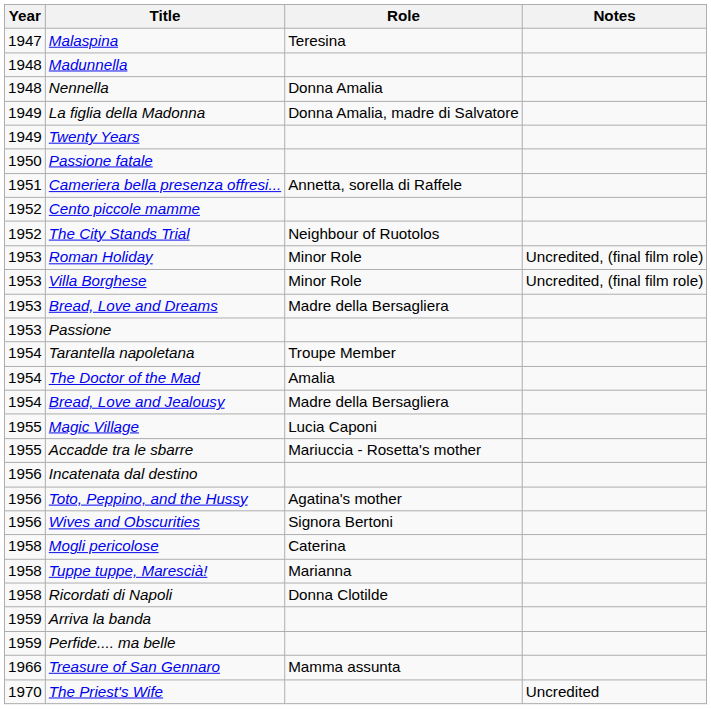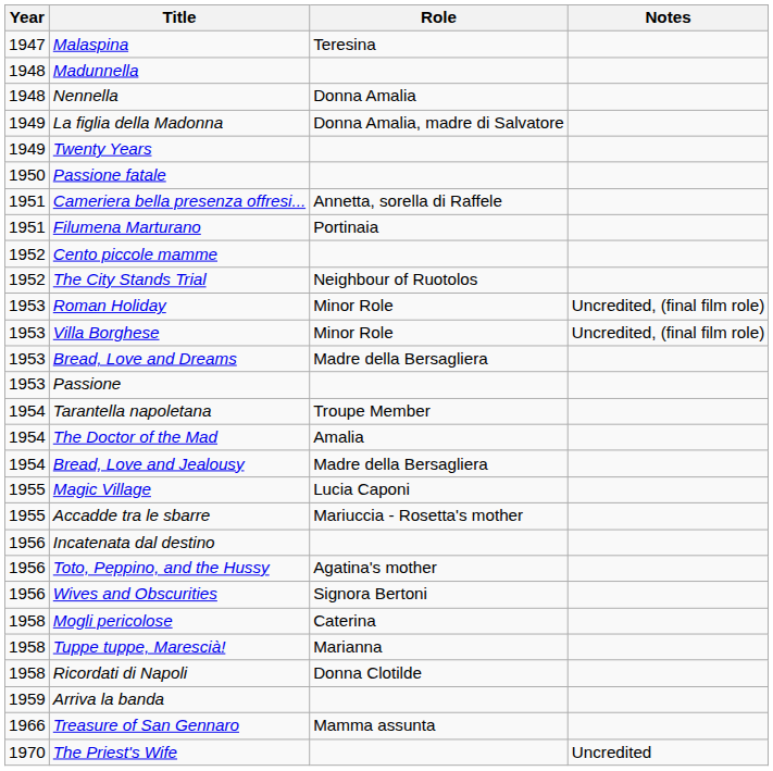 <table class="wikitable">
 <tr>
 <th>Year</th>
 <th>Title</th>
 <th>Role</th>
 <th>Notes</th>
 </tr>
 <tr>
 <td>1947</td>
 <td><em><a href='#'>Malaspina</a></em></td>
 <td>Teresina</td>
 <td></td>
 </tr>
 <tr>
 <td>1948</td>
 <td><em><a href='#'>Madunnella</a></em></td>
 <td></td>
 <td></td>
 </tr>
 <tr>
 <td>1948</td>
 <td><em>Nennella</em></td>
 <td>Donna Amalia</td>
 <td></td>
 </tr>
 <tr>
 <td>1949</td>
 <td><em>La figlia della Madonna</em></td>
 <td>Donna Amalia, madre di Salvatore</td>
 <td></td>
 </tr>
 <tr>
 <td>1949</td>
 <td><em><a href='#'>Twenty Years</a></em></td>
 <td></td>
 <td></td>
 </tr>
 <tr>
 <td>1950</td>
 <td><em><a href='#'>Passione fatale</a></em></td>
 <td></td>
 <td></td>
 </tr>
 <tr>
 <td>1951</td>
 <td><em><a href='#'>Cameriera bella presenza offresi...</a></em></td>
 <td>Annetta, sorella di Raffele</td>
+<td></td>
+</tr>
+<tr>
+<td>1951</td>
+<td><em><a href='#'>Filumena Marturano</a></em></td>
+<td>Portinaia</td>
 <td></td>
 </tr>
 <tr>
 <td>1952</td>
 <td><em><a href='#'>Cento piccole mamme</a></em></td>
 <td></td>
 <td></td>
 </tr>
 <tr>
 <td>1952</td>
 <td><em><a href='#'>The City Stands Trial</a></em></td>
 <td>Neighbour of Ruotolos</td>
 <td></td>
 </tr>
 <tr>
 <td>1953</td>
 <td><em><a href='#'>Roman Holiday</a></em></td>
 <td>Minor Role</td>
 <td>Uncredited, (final film role)</td>
 </tr>
 <tr>
 <td>1953</td>
 <td><em><a href='#'>Villa Borghese</a></em></td>
 <td>Minor Role</td>
 <td>Uncredited, (final film role)</td>
 </tr>
 <tr>
 <td>1953</td>
 <td><em><a href='#'>Bread, Love and Dreams</a></em></td>
 <td>Madre della Bersagliera</td>
 <td></td>
 </tr>
 <tr>
 <td>1953</td>
 <td><em>Passione</em></td>
 <td></td>
 <td></td>
 </tr>
 <tr>
 <td>1954</td>
 <td><em>Tarantella napoletana</em></td>
 <td>Troupe Member</td>
 <td></td>
 </tr>
 <tr>
 <td>1954</td>
 <td><em><a href='#'>The Doctor of the Mad</a></em></td>
 <td>Amalia</td>
 <td></td>
 </tr>
 <tr>
 <td>1954</td>
 <td><em><a href='#'>Bread, Love and Jealousy</a></em></td>
 <td>Madre della Bersagliera</td>
 <td></td>
 </tr>
 <tr>
 <td>1955</td>
 <td><em><a href='#'>Magic Village</a></em></td>
 <td>Lucia Caponi</td>
 <td></td>
 </tr>
 <tr>
 <td>1955</td>
 <td><em>Accadde tra le sbarre</em></td>
 <td>Mariuccia - Rosetta's mother</td>
 <td></td>
 </tr>
 <tr>
 <td>1956</td>
 <td><em>Incatenata dal destino</em></td>
 <td></td>
 <td></td>
 </tr>
 <tr>
 <td>1956</td>
 <td><em><a href='#'>Toto, Peppino, and the Hussy</a></em></td>
 <td>Agatina's mother</td>
 <td></td>
 </tr>
 <tr>
 <td>1956</td>
 <td><em><a href='#'>Wives and Obscurities</a></em></td>
 <td>Signora Bertoni</td>
 <td></td>
 </tr>
 <tr>
 <td>1958</td>
 <td><em><a href='#'>Mogli pericolose</a></em></td>
 <td>Caterina</td>
 <td></td>
 </tr>
 <tr>
 <td>1958</td>
 <td><em><a href='#'>Tuppe tuppe, Marescià!</a></em></td>
 <td>Marianna</td>
 <td></td>
 </tr>
 <tr>
 <td>1958</td>
 <td><em>Ricordati di Napoli</em></td>
 <td>Donna Clotilde</td>
 <td></td>
 </tr>
 <tr>
 <td>1959</td>
 <td><em>Arriva la banda</em></td>
 <td></td>
 <td></td>
 </tr>
 <tr>
-<td>1959</td>
-<td><em>Perfide.... ma belle</em></td>
-<td></td>
-<td></td>
-</tr>
-<tr>
 <td>1966</td>
 <td><em><a href='#'>Treasure of San Gennaro</a></em></td>
 <td>Mamma assunta</td>
 <td></td>
 </tr>
 <tr>
 <td>1970</td>
 <td><em><a href='#'>The Priest's Wife</a></em></td>
 <td></td>
 <td>Uncredited</td>
 </tr>
 </table>
